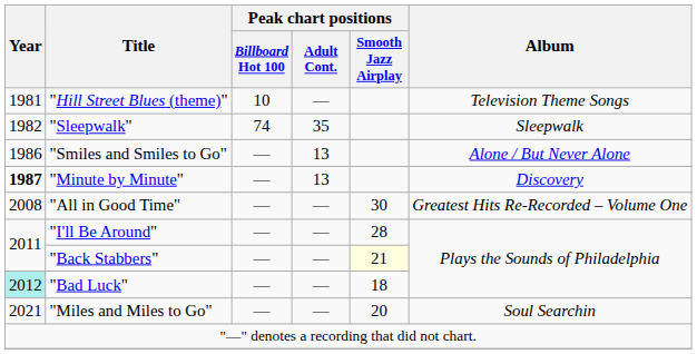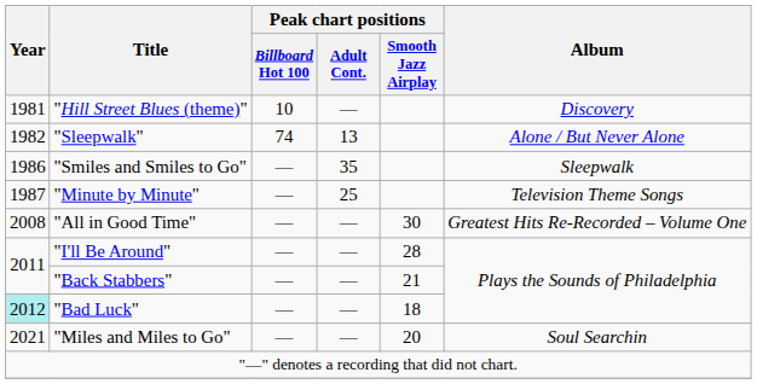 <table class="wikitable" style="text-align:center";>
 <tr>
 <th rowspan="2">Year</th>
 <th rowspan="2">Title</th>
 <th colspan="3">Peak chart positions</th>
 <th rowspan="2">Album</th>
 </tr>
 <tr style="font-size:smaller;">
 <th style="width:50px;"><a href='#'><em>Billboard</em><br>Hot 100</a><br></th>
 <th style="width:50px;"><a href='#'>Adult<br>Cont.</a><br></th>
 <th style="width:50px;"><a href='#'>Smooth Jazz<br>Airplay</a><br></th>
 </tr>
 <tr>
 <td>1981</td>
 <td align="left">"<a href='#'><em>Hill Street Blues</em> (theme)</a>" <br></td>
 <td>10</td>
 <td>—</td>
 <td></td>
-<td><em>Television Theme Songs</em></td>
+<td><em><a href='#'>Discovery</a></em></td>
 </tr>
 <tr>
 <td>1982</td>
 <td align="left">"<a href='#'>Sleepwalk</a>"</td>
 <td>74</td>
+<td>13</td>
+<td></td>
+<td><em><a href='#'>Alone / But Never Alone</a></em></td>
+</tr>
+<tr>
+<td>1986</td>
+<td align="left">"Smiles and Smiles to Go"</td>
+<td>—</td>
 <td>35</td>
 <td></td>
 <td><em>Sleepwalk</em></td>
 </tr>
 <tr>
-<td>1986</td>
-<td align="left">"Smiles and Smiles to Go"</td>
-<td>—</td>
-<td>13</td>
-<td></td>
-<td><em><a href='#'>Alone / But Never Alone</a></em></td>
-</tr>
-<tr>
-<td><strong>1987</strong></td>
+<td>1987</td>
 <td align="left">"<a href='#'>Minute by Minute</a>"</td>
 <td>—</td>
-<td>13</td>
+<td>25</td>
 <td></td>
-<td><em><a href='#'>Discovery</a></em></td>
+<td><em>Television Theme Songs</em></td>
 </tr>
 <tr>
 <td>2008</td>
 <td align="left">"All in Good Time" </td>
 <td>—</td>
 <td>—</td>
 <td>30</td>
 <td><em>Greatest Hits Re-Recorded – Volume One</em></td>
 </tr>
 <tr>
 <td rowspan="2">2011</td>
 <td align="left">"<a href='#'>I'll Be Around</a>"</td>
 <td>—</td>
 <td>—</td>
 <td>28</td>
 <td rowspan="3"><em>Plays the Sounds of Philadelphia</em></td>
 </tr>
 <tr>
 <td align="left">"<a href='#'>Back Stabbers</a>"</td>
 <td>—</td>
 <td>—</td>
-<td style="background: lightyellow;">21</td>
+<td>21</td>
 </tr>
 <tr>
 <td style="background: paleturquoise;">2012</td>
 <td align="left">"<a href='#'>Bad Luck</a>"</td>
 <td>—</td>
 <td>—</td>
 <td>18</td>
 </tr>
 <tr>
 <td>2021</td>
 <td align="left">"Miles and Miles to Go" <br></td>
 <td>—</td>
 <td>—</td>
 <td>20</td>
 <td><em>Soul Searchin<strong></td>
 </tr>
 <tr>
 <td colspan="6" style="font-size:90%">"—" denotes a recording that did not chart.</td>
 </tr>
 <tr>
 </tr>
 </table>
